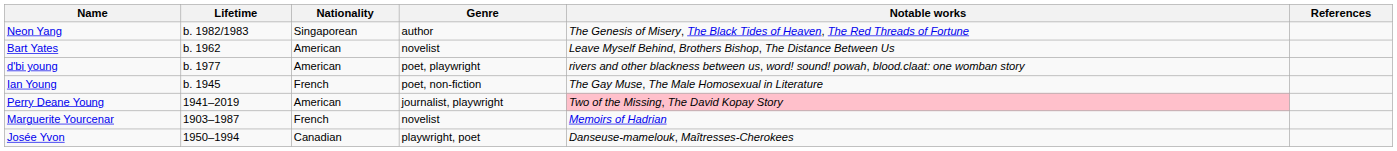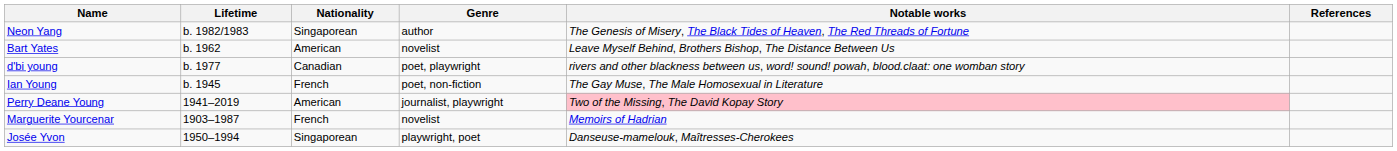 <table class="wikitable" style="width:100%;">
 <tr>
 <th>Name</th>
 <th>Lifetime</th>
 <th>Nationality</th>
 <th>Genre</th>
 <th>Notable works</th>
 <th>References</th>
 </tr>
 <tr>
 <td><a href='#'>Neon Yang</a></td>
 <td>b. 1982/1983</td>
 <td>Singaporean</td>
 <td>author</td>
 <td><em>The Genesis of Misery</em>, <em><a href='#'>The Black Tides of Heaven</a></em>, <em><a href='#'>The Red Threads of Fortune</a></em></td>
 <td></td>
 </tr>
 <tr>
 <td><a href='#'>Bart Yates</a></td>
 <td>b. 1962</td>
 <td>American</td>
 <td>novelist</td>
 <td><em>Leave Myself Behind</em>, <em>Brothers Bishop</em>, <em>The Distance Between Us</em></td>
 <td></td>
 </tr>
 <tr>
 <td><a href='#'>d'bi young</a></td>
 <td>b. 1977</td>
-<td>American</td>
+<td>Canadian</td>
 <td>poet, playwright</td>
 <td><em>rivers and other blackness between us</em>, <em>word! sound! powah</em>, <em>blood.claat: one womban story</em></td>
 <td></td>
 </tr>
 <tr>
 <td><a href='#'>Ian Young</a></td>
 <td>b. 1945</td>
 <td>French</td>
 <td>poet, non-fiction</td>
 <td><em>The Gay Muse</em>, <em>The Male Homosexual in Literature</em></td>
 <td></td>
 </tr>
 <tr>
 <td><a href='#'>Perry Deane Young</a></td>
 <td>1941–2019</td>
 <td>American</td>
 <td>journalist, playwright</td>
 <td style="background: pink;"><em>Two of the Missing</em>, <em>The David Kopay Story</em></td>
 <td></td>
 </tr>
 <tr>
 <td><a href='#'>Marguerite Yourcenar</a></td>
 <td>1903–1987</td>
 <td>French</td>
 <td>novelist</td>
 <td><em><a href='#'>Memoirs of Hadrian</a></em></td>
 <td></td>
 </tr>
 <tr>
 <td><a href='#'>Josée Yvon</a></td>
 <td>1950–1994</td>
-<td>Canadian</td>
+<td>Singaporean</td>
 <td>playwright, poet</td>
 <td><em>Danseuse-mamelouk</em>, <em>Maîtresses-Cherokees</em></td>
 <td></td>
 </tr>
 </table>
